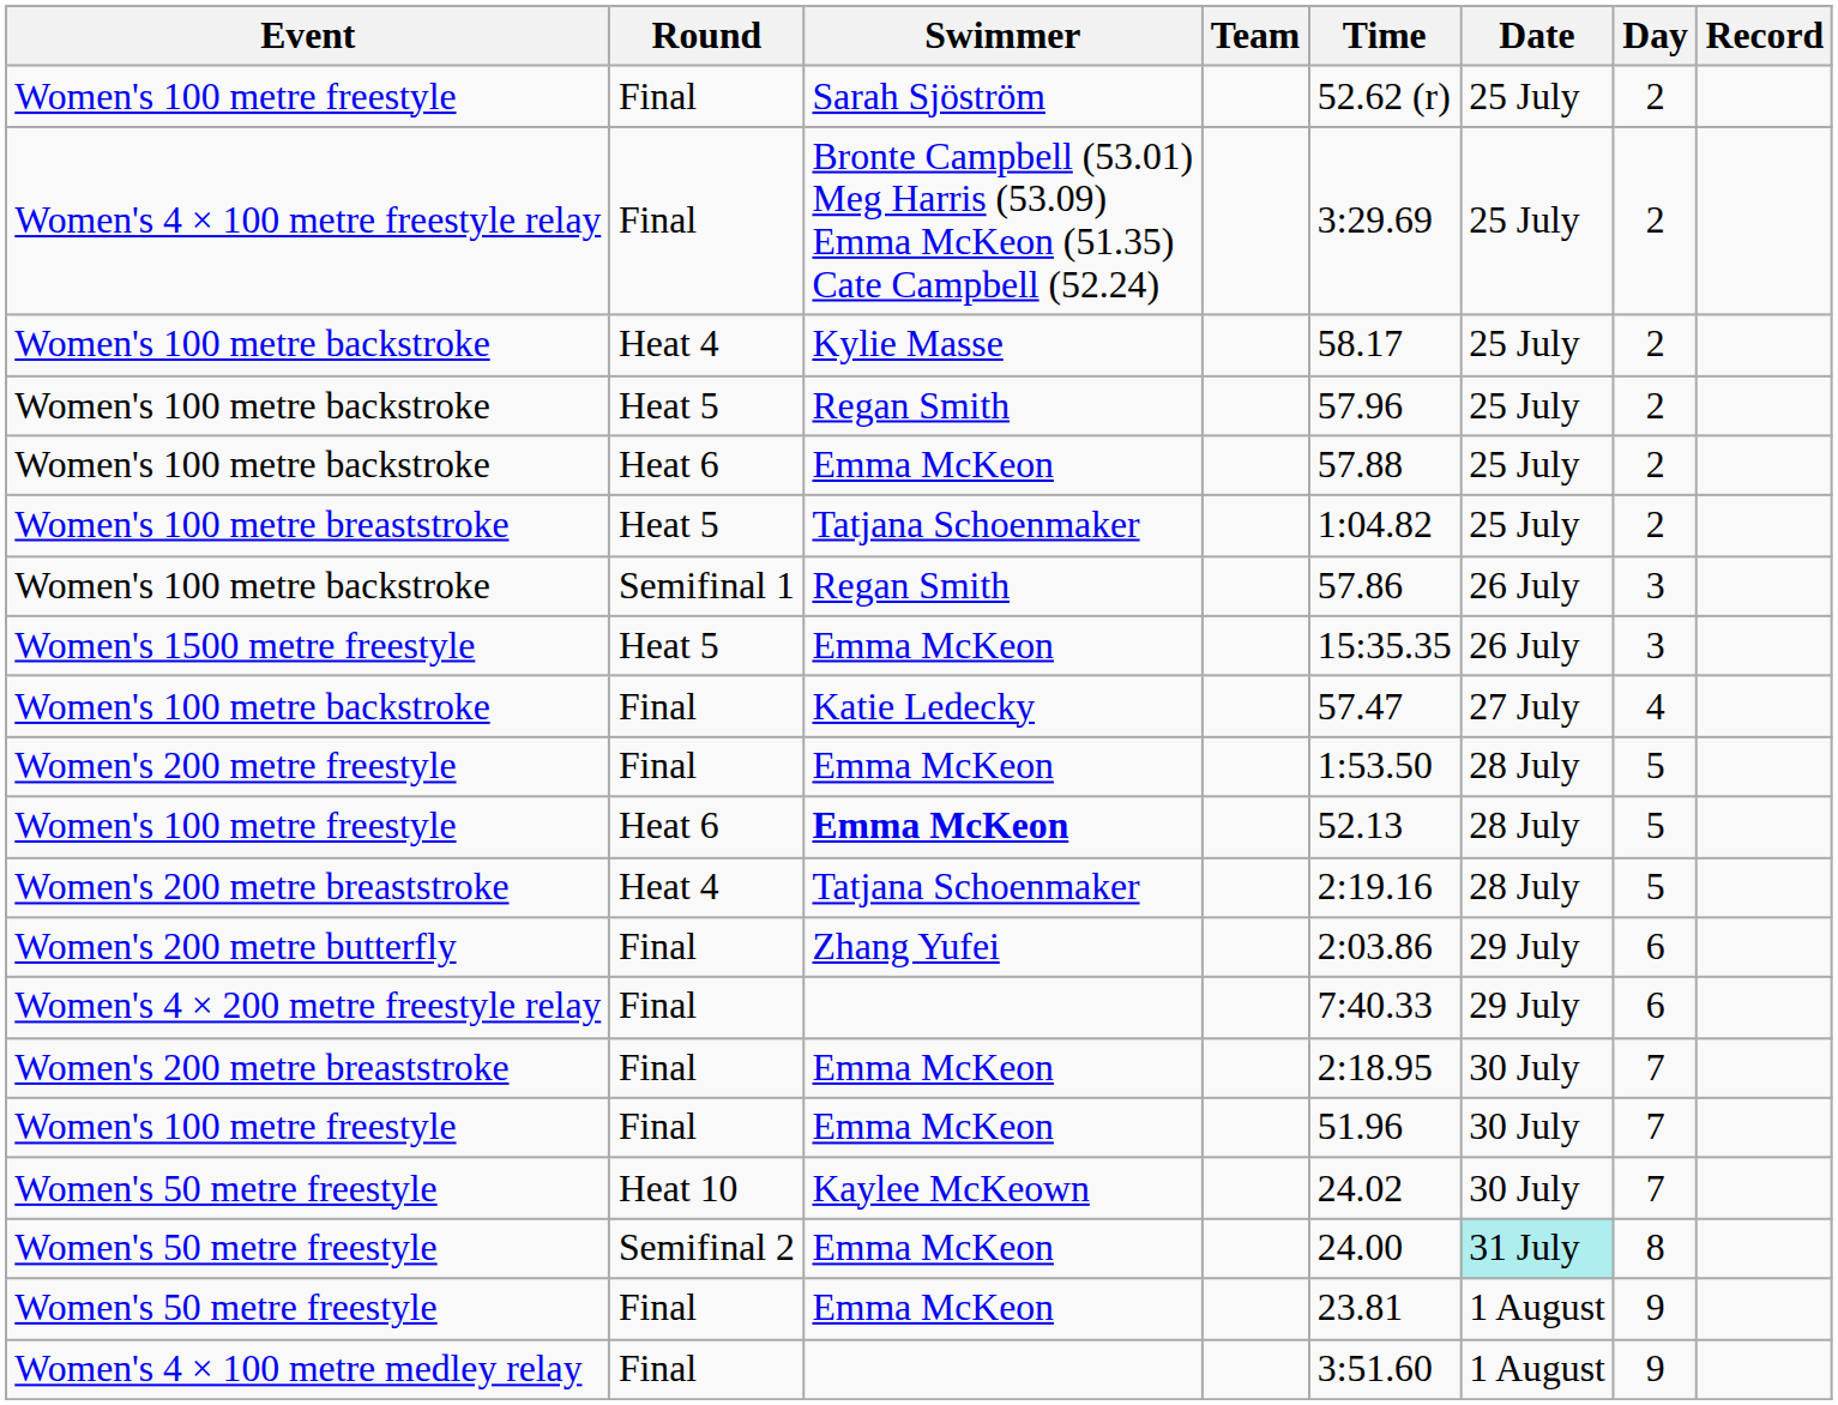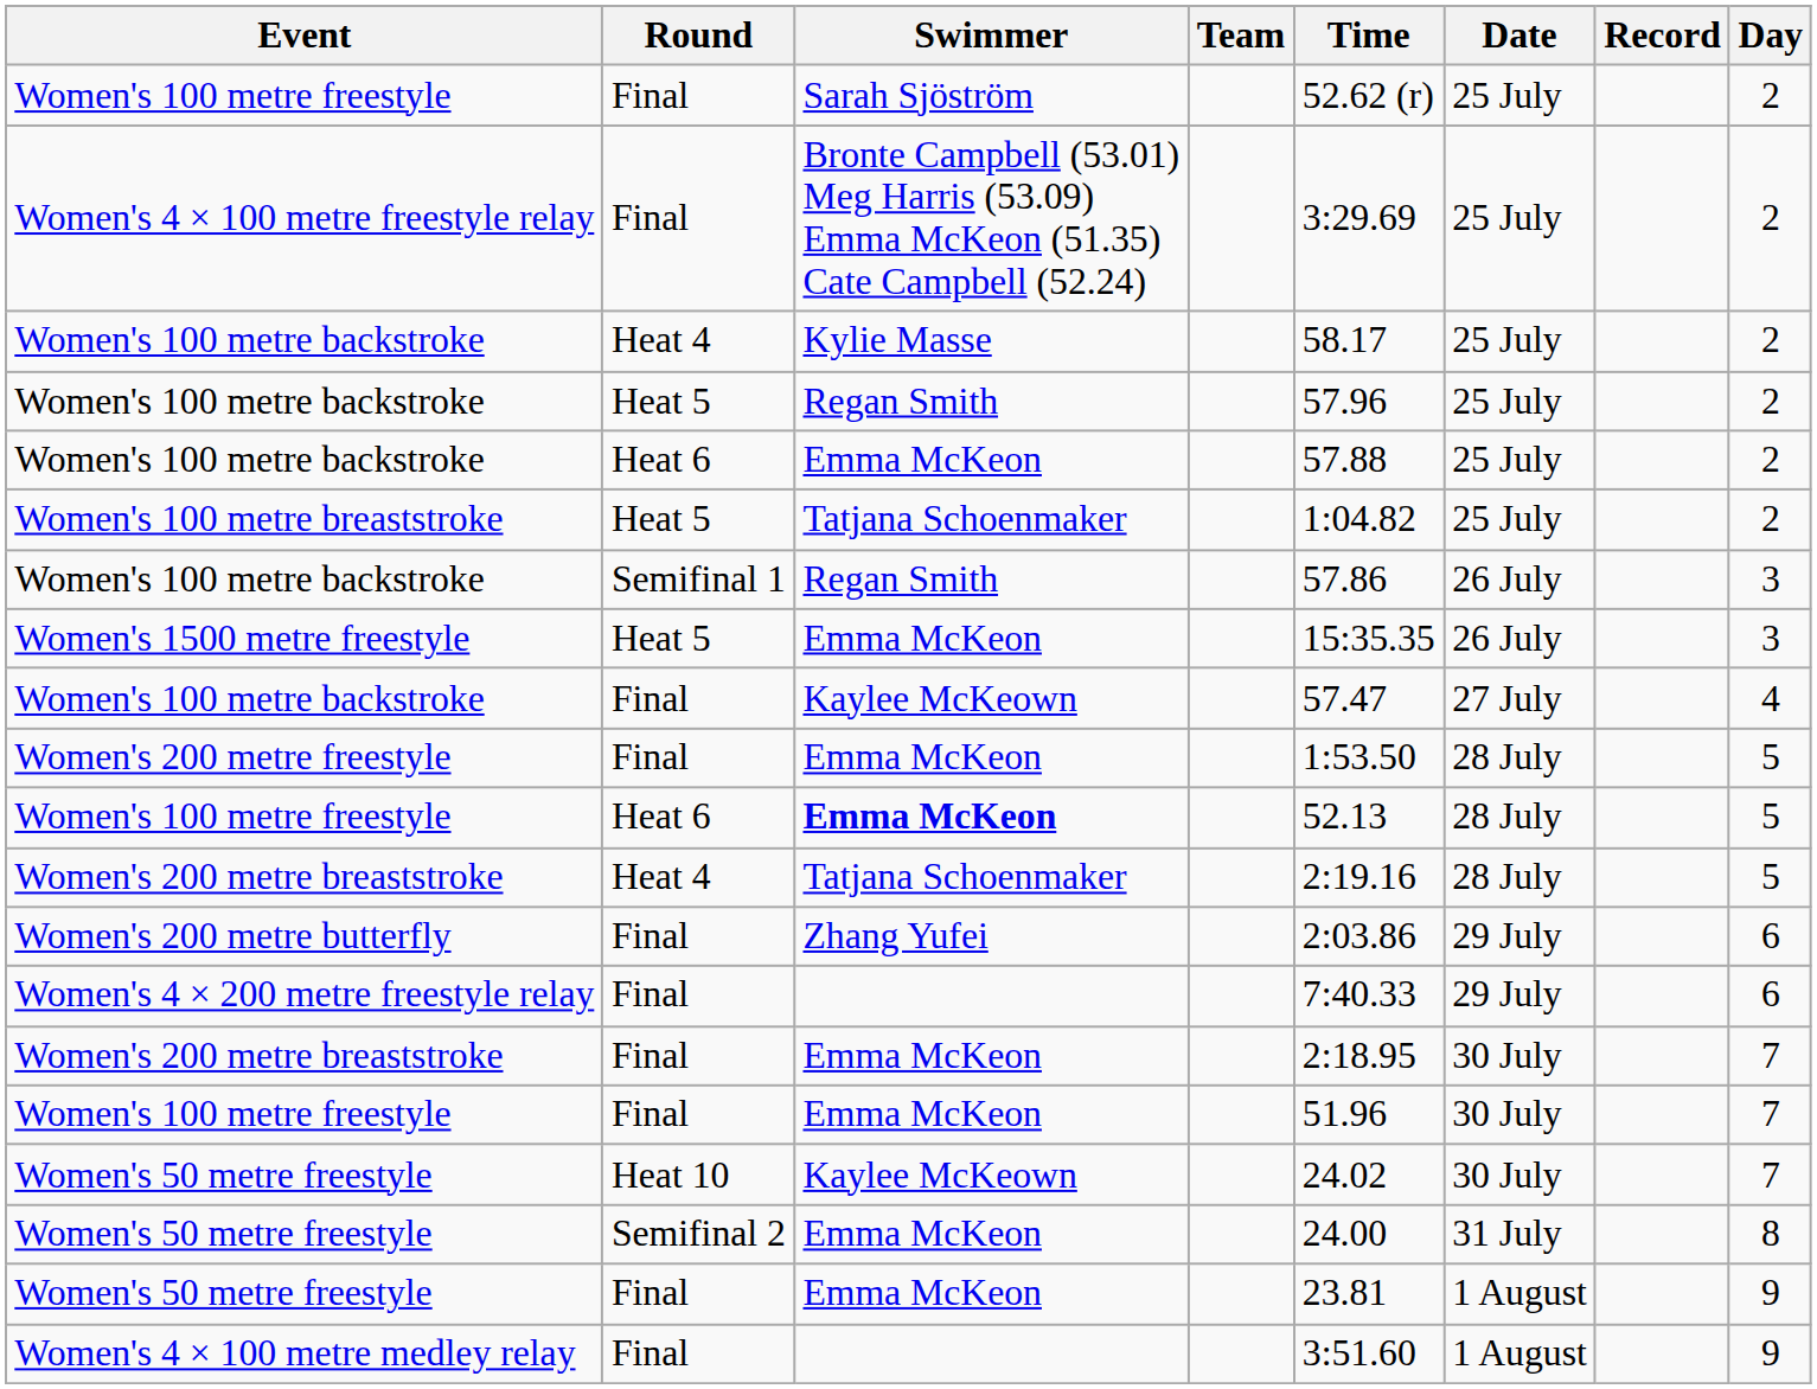 <table class="wikitable sortable">
 <tr>
 <th>Event</th>
 <th>Round</th>
 <th>Swimmer</th>
 <th>Team</th>
 <th>Time</th>
 <th>Date</th>
+<th>Record</th>
 <th>Day</th>
-<th>Record</th>
 </tr>
 <tr>
 <td><a href='#'>Women's 100 metre freestyle</a></td>
 <td>Final</td>
 <td><a href='#'>Sarah Sjöström</a></td>
 <td align="left"></td>
 <td>52.62 (r)</td>
 <td>25 July</td>
+<td align="center"></td>
 <td align="center">2</td>
-<td align="center"></td>
 </tr>
 <tr>
 <td><a href='#'>Women's 4 × 100 metre freestyle relay</a></td>
 <td>Final</td>
 <td><a href='#'>Bronte Campbell</a> (53.01)<br><a href='#'>Meg Harris</a> (53.09)<br><a href='#'>Emma McKeon</a> (51.35)<br><a href='#'>Cate Campbell</a> (52.24)</td>
 <td align="left"></td>
 <td>3:29.69</td>
 <td>25 July</td>
+<td align="center"></td>
 <td align="center">2</td>
-<td align="center"></td>
 </tr>
 <tr>
 <td><a href='#'>Women's 100 metre backstroke</a></td>
 <td>Heat 4</td>
 <td><a href='#'>Kylie Masse</a></td>
 <td align="left"></td>
 <td>58.17</td>
 <td>25 July</td>
+<td align="center"></td>
 <td align="center">2</td>
-<td align="center"></td>
 </tr>
 <tr>
 <td>Women's 100 metre backstroke</td>
 <td>Heat 5</td>
 <td><a href='#'>Regan Smith</a></td>
 <td align="left"></td>
 <td>57.96</td>
 <td>25 July</td>
+<td align="center"></td>
 <td align="center">2</td>
-<td align="center"></td>
 </tr>
 <tr>
 <td>Women's 100 metre backstroke</td>
 <td>Heat 6</td>
 <td><a href='#'>Emma McKeon</a></td>
 <td align="left"></td>
 <td>57.88</td>
 <td>25 July</td>
+<td align="center"></td>
 <td align="center">2</td>
-<td align="center"></td>
 </tr>
 <tr>
 <td><a href='#'>Women's 100 metre breaststroke</a></td>
 <td>Heat 5</td>
 <td><a href='#'>Tatjana Schoenmaker</a></td>
 <td align="left"></td>
 <td>1:04.82</td>
 <td>25 July</td>
+<td align="center"></td>
 <td align="center">2</td>
-<td align="center"></td>
 </tr>
 <tr>
 <td>Women's 100 metre backstroke</td>
 <td>Semifinal 1</td>
 <td><a href='#'>Regan Smith</a></td>
 <td align="left"></td>
 <td>57.86</td>
 <td>26 July</td>
+<td align="center"></td>
 <td align="center">3</td>
-<td align="center"></td>
 </tr>
 <tr>
 <td><a href='#'>Women's 1500 metre freestyle</a></td>
 <td>Heat 5</td>
 <td><a href='#'>Emma McKeon</a></td>
 <td align="left"></td>
 <td>15:35.35</td>
 <td>26 July</td>
+<td align="center"></td>
 <td align="center">3</td>
-<td align="center"></td>
 </tr>
 <tr>
 <td><a href='#'>Women's 100 metre backstroke</a></td>
 <td>Final</td>
-<td><a href='#'>Katie Ledecky</a></td>
+<td><a href='#'>Kaylee McKeown</a></td>
 <td align="left"></td>
 <td>57.47</td>
 <td>27 July</td>
+<td align="center"></td>
 <td align="center">4</td>
-<td align="center"></td>
 </tr>
 <tr>
 <td><a href='#'>Women's 200 metre freestyle</a></td>
 <td>Final</td>
 <td><a href='#'>Emma McKeon</a></td>
 <td align="left"></td>
 <td>1:53.50</td>
 <td>28 July</td>
+<td align="center"></td>
 <td align="center">5</td>
-<td align="center"></td>
 </tr>
 <tr>
 <td><a href='#'>Women's 100 metre freestyle</a></td>
 <td>Heat 6</td>
 <td><strong><a href='#'>Emma McKeon</a></strong></td>
 <td align="left"></td>
 <td>52.13</td>
 <td>28 July</td>
+<td align="center"></td>
 <td align="center">5</td>
-<td align="center"></td>
 </tr>
 <tr>
 <td><a href='#'>Women's 200 metre breaststroke</a></td>
 <td>Heat 4</td>
 <td><a href='#'>Tatjana Schoenmaker</a></td>
 <td align="left"></td>
 <td>2:19.16</td>
 <td>28 July</td>
+<td align="center"></td>
 <td align="center">5</td>
-<td align="center"></td>
 </tr>
 <tr>
 <td><a href='#'>Women's 200 metre butterfly</a></td>
 <td>Final</td>
 <td><a href='#'>Zhang Yufei</a></td>
 <td align="left"></td>
 <td>2:03.86</td>
 <td>29 July</td>
+<td align="center"></td>
 <td align="center">6</td>
-<td align="center"></td>
 </tr>
 <tr>
 <td><a href='#'>Women's 4 × 200 metre freestyle relay</a></td>
 <td>Final</td>
 <td></td>
 <td align="left"></td>
 <td>7:40.33</td>
 <td>29 July</td>
+<td align="center"></td>
 <td align="center">6</td>
-<td align="center"></td>
 </tr>
 <tr>
 <td><a href='#'>Women's 200 metre breaststroke</a></td>
 <td>Final</td>
 <td><a href='#'>Emma McKeon</a></td>
 <td align="left"></td>
 <td>2:18.95</td>
 <td>30 July</td>
+<td align="center"></td>
 <td align="center">7</td>
-<td align="center"></td>
 </tr>
 <tr>
 <td><a href='#'>Women's 100 metre freestyle</a></td>
 <td>Final</td>
 <td><a href='#'>Emma McKeon</a></td>
 <td align="left"></td>
 <td>51.96</td>
 <td>30 July</td>
+<td align="center"></td>
 <td align="center">7</td>
-<td align="center"></td>
 </tr>
 <tr>
 <td><a href='#'>Women's 50 metre freestyle</a></td>
 <td>Heat 10</td>
 <td><a href='#'>Kaylee McKeown</a></td>
 <td align="left"></td>
 <td>24.02</td>
 <td>30 July</td>
+<td align="center"></td>
 <td align="center">7</td>
-<td align="center"></td>
 </tr>
 <tr>
 <td><a href='#'>Women's 50 metre freestyle</a></td>
 <td>Semifinal 2</td>
 <td><a href='#'>Emma McKeon</a></td>
 <td align="left"></td>
 <td>24.00</td>
-<td style="background: paleturquoise;">31 July</td>
+<td>31 July</td>
+<td align="center"></td>
 <td align="center">8</td>
-<td align="center"></td>
 </tr>
 <tr>
 <td><a href='#'>Women's 50 metre freestyle</a></td>
 <td>Final</td>
 <td><a href='#'>Emma McKeon</a></td>
 <td align="left"></td>
 <td>23.81</td>
 <td>1 August</td>
+<td align="center"></td>
 <td align="center">9</td>
-<td align="center"></td>
 </tr>
 <tr>
 <td><a href='#'>Women's 4 × 100 metre medley relay</a></td>
 <td>Final</td>
 <td></td>
 <td align="left"></td>
 <td>3:51.60</td>
 <td>1 August</td>
+<td align="center"></td>
 <td align="center">9</td>
-<td align="center"></td>
 </tr>
 </table>
